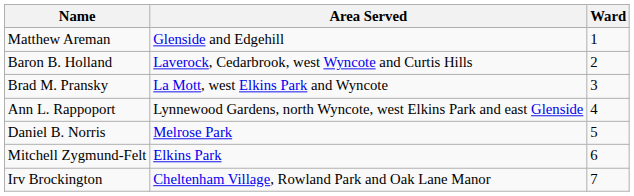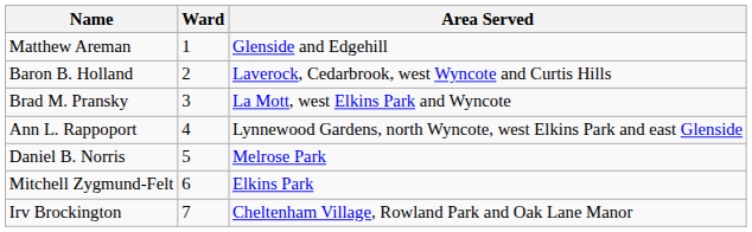 <table class="wikitable">
 <tr>
 <th>Name</th>
+<th>Ward</th>
 <th>Area Served</th>
-<th>Ward</th>
 </tr>
 <tr>
 <td>Matthew Areman</td>
+<td>1</td>
 <td><a href='#'>Glenside</a> and Edgehill</td>
-<td>1</td>
 </tr>
 <tr>
 <td>Baron B. Holland</td>
+<td>2</td>
 <td><a href='#'>Laverock</a>, Cedarbrook, west <a href='#'>Wyncote</a> and Curtis Hills</td>
-<td>2</td>
 </tr>
 <tr>
 <td>Brad M. Pransky</td>
+<td>3</td>
 <td><a href='#'>La Mott</a>, west <a href='#'>Elkins Park</a> and Wyncote</td>
-<td>3</td>
 </tr>
 <tr>
 <td>Ann L. Rappoport</td>
+<td>4</td>
 <td>Lynnewood Gardens, north Wyncote, west Elkins Park and east <a href='#'>Glenside</a></td>
-<td>4</td>
 </tr>
 <tr>
 <td>Daniel B. Norris</td>
+<td>5</td>
 <td><a href='#'>Melrose Park</a></td>
-<td>5</td>
 </tr>
 <tr>
 <td>Mitchell Zygmund-Felt</td>
+<td>6</td>
 <td><a href='#'>Elkins Park</a></td>
-<td>6</td>
 </tr>
 <tr>
 <td>Irv Brockington</td>
+<td>7</td>
 <td><a href='#'>Cheltenham Village</a>, Rowland Park and Oak Lane Manor</td>
-<td>7</td>
 </tr>
 </table>
